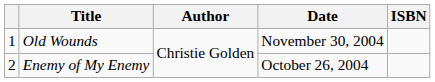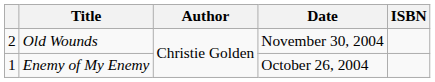 <table class="wikitable">
 <tr>
 <th></th>
 <th>Title</th>
 <th>Author</th>
 <th>Date</th>
 <th>ISBN</th>
 </tr>
 <tr>
-<td>1</td>
+<td>2</td>
 <td><em>Old Wounds</em></td>
 <td rowspan="2">Christie Golden</td>
 <td>November 30, 2004</td>
 <td></td>
 </tr>
 <tr>
-<td>2</td>
+<td>1</td>
 <td><em>Enemy of My Enemy</em></td>
 <td>October 26, 2004</td>
 <td></td>
 </tr>
 </table>
